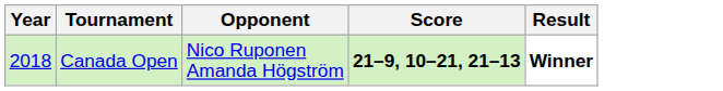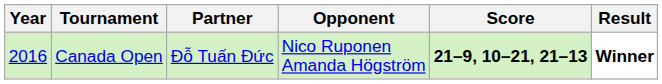 <table class="sortable wikitable" style="font-size: 90%;">
 <tr>
 <th>Year</th>
 <th>Tournament</th>
+<th>Partner</th>
 <th>Opponent</th>
 <th>Score</th>
 <th>Result</th>
 </tr>
 <tr style="background:#D4F1C5">
-<td align="center"><a href='#'>2018</a></td>
+<td align="center"><a href='#'>2016</a></td>
 <td align="left"><a href='#'>Canada Open</a></td>
+<td align="left"> <a href='#'>Đỗ Tuấn Đức</a></td>
 <td align="left"> <a href='#'>Nico Ruponen</a><br> <a href='#'>Amanda Högström</a></td>
 <td align="left"><strong>21–9, 10–21, 21–13</strong></td>
 <td style="text-align:left; background:white"> <strong>Winner</strong></td>
 </tr>
 </table>
